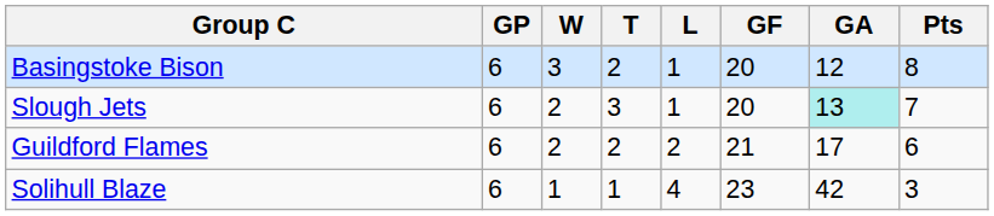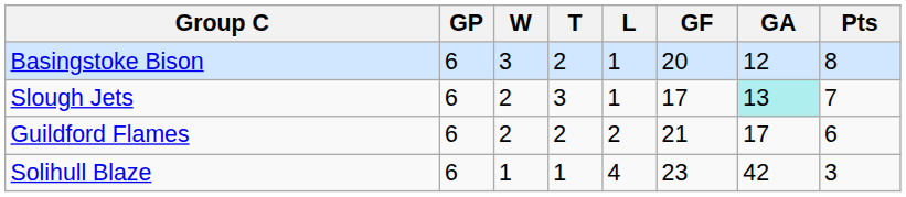 <table class="wikitable">
 <tr>
 <th width="40%">Group C</th>
 <th width="5%">GP</th>
 <th width="5%">W</th>
 <th width="5%">T</th>
 <th width="5%">L</th>
 <th width="7.5%">GF</th>
 <th width="7.5%">GA</th>
 <th width="7.5%">Pts</th>
 </tr>
 <tr bgcolor="#D0E7FF">
 <td><a href='#'>Basingstoke Bison</a></td>
 <td>6</td>
 <td>3</td>
 <td>2</td>
 <td>1</td>
 <td>20</td>
 <td>12</td>
 <td>8</td>
 </tr>
 <tr>
 <td><a href='#'>Slough Jets</a></td>
 <td>6</td>
 <td>2</td>
 <td>3</td>
 <td>1</td>
-<td>20</td>
+<td>17</td>
 <td style="background: paleturquoise;">13</td>
 <td>7</td>
 </tr>
 <tr>
 <td><a href='#'>Guildford Flames</a></td>
 <td>6</td>
 <td>2</td>
 <td>2</td>
 <td>2</td>
 <td>21</td>
 <td>17</td>
 <td>6</td>
 </tr>
 <tr>
 <td><a href='#'>Solihull Blaze</a></td>
 <td>6</td>
 <td>1</td>
 <td>1</td>
 <td>4</td>
 <td>23</td>
 <td>42</td>
 <td>3</td>
 </tr>
 </table>
